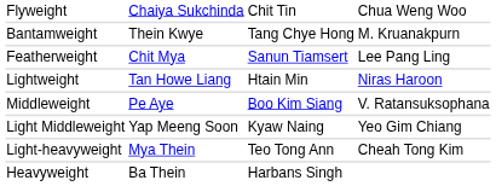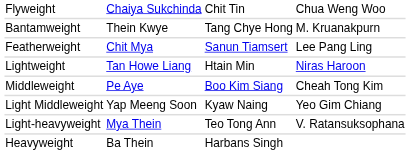 <table>
 <tr>
 <td>Flyweight</td>
 <td> <a href='#'>Chaiya Sukchinda</a></td>
 <td> Chit Tin</td>
 <td> Chua Weng Woo</td>
 </tr>
 <tr bgcolor=#DDDDDD>
 <td colspan=7></td>
 </tr>
 <tr>
 <td>Bantamweight</td>
 <td> Thein Kwye</td>
 <td> Tang Chye Hong</td>
 <td> M. Kruanakpurn</td>
 </tr>
 <tr bgcolor=#DDDDDD>
 <td colspan=7></td>
 </tr>
 <tr>
 <td>Featherweight</td>
 <td> <a href='#'>Chit Mya</a></td>
 <td> <a href='#'>Sanun Tiamsert</a></td>
 <td> Lee Pang Ling</td>
 </tr>
 <tr bgcolor=#DDDDDD>
 <td colspan=7></td>
 </tr>
 <tr>
 <td>Lightweight</td>
 <td> <a href='#'>Tan Howe Liang</a></td>
 <td> Htain Min</td>
 <td> <a href='#'>Niras Haroon</a></td>
 </tr>
 <tr bgcolor=#DDDDDD>
 <td colspan=7></td>
 </tr>
 <tr>
 <td>Middleweight</td>
 <td> <a href='#'>Pe Aye</a></td>
 <td> <a href='#'>Boo Kim Siang</a></td>
-<td> V. Ratansuksophana</td>
+<td> Cheah Tong Kim</td>
 </tr>
 <tr bgcolor=#DDDDDD>
 <td colspan=7></td>
 </tr>
 <tr>
 <td>Light Middleweight</td>
 <td> Yap Meeng Soon</td>
 <td> Kyaw Naing</td>
 <td> Yeo Gim Chiang</td>
 </tr>
 <tr bgcolor=#DDDDDD>
 <td colspan=7></td>
 </tr>
 <tr>
 <td>Light-heavyweight</td>
 <td> <a href='#'>Mya Thein</a></td>
 <td> Teo Tong Ann</td>
-<td> Cheah Tong Kim</td>
+<td> V. Ratansuksophana</td>
 </tr>
 <tr bgcolor=#DDDDDD>
 <td colspan=7></td>
 </tr>
 <tr>
 <td>Heavyweight</td>
 <td> Ba Thein</td>
 <td> Harbans Singh</td>
 <td></td>
 </tr>
 </table>
